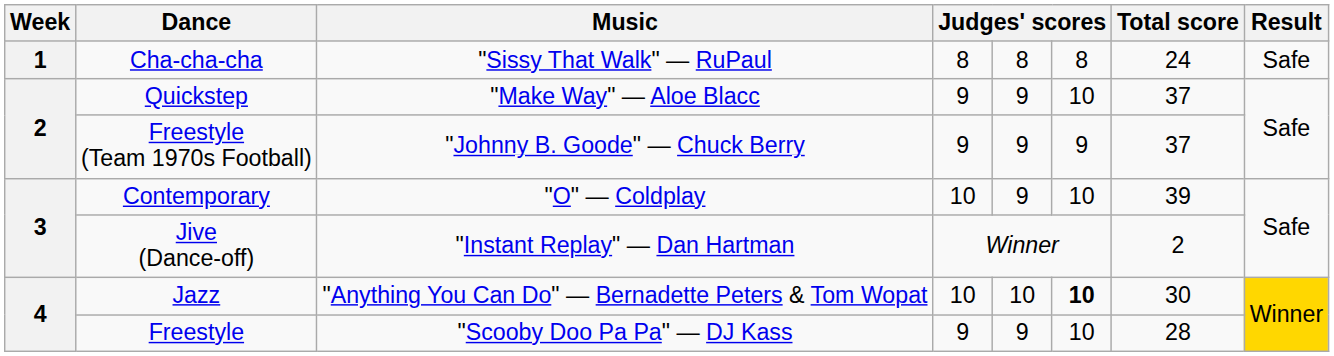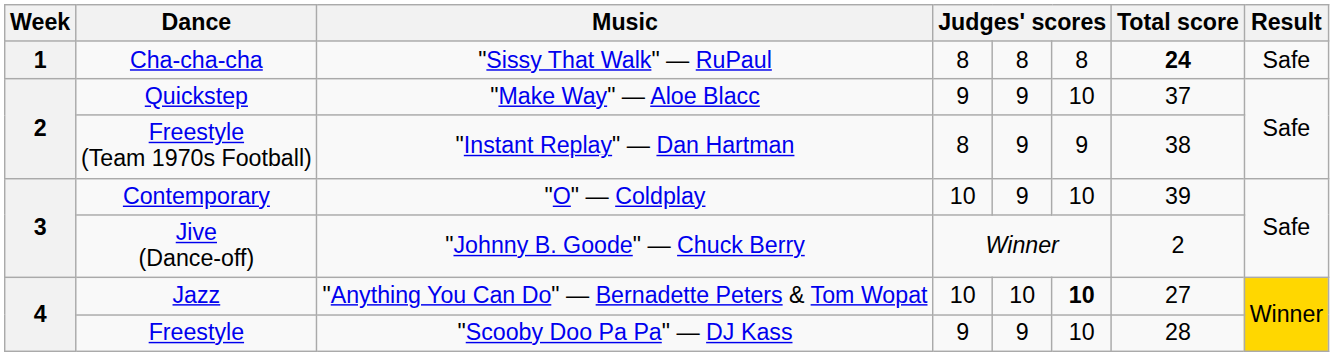 <table class="wikitable unsortable" style="text-align:center;">
 <tr>
 <th scope="col">Week</th>
 <th scope="col">Dance</th>
 <th scope="col">Music</th>
 <th scope="col" colspan="3">Judges' scores</th>
 <th scope="col">Total score</th>
 <th scope="col">Result</th>
 </tr>
 <tr>
 <th scope="row">1</th>
 <td><a href='#'>Cha-cha-cha</a></td>
 <td>"<a href='#'>Sissy That Walk</a>" — <a href='#'>RuPaul</a></td>
 <td>8</td>
 <td>8</td>
 <td>8</td>
-<td>24</td>
+<td><strong>24</strong></td>
 <td>Safe</td>
 </tr>
 <tr>
 <th rowspan="2" scope="row">2</th>
 <td><a href='#'>Quickstep</a></td>
 <td>"<a href='#'>Make Way</a>" — <a href='#'>Aloe Blacc</a></td>
 <td>9</td>
 <td>9</td>
 <td>10</td>
 <td>37</td>
 <td rowspan="2">Safe</td>
 </tr>
 <tr>
 <td><a href='#'>Freestyle</a><br>(Team 1970s Football)</td>
-<td>"<a href='#'>Johnny B. Goode</a>" — <a href='#'>Chuck Berry</a></td>
+<td>"<a href='#'>Instant Replay</a>" — <a href='#'>Dan Hartman</a></td>
+<td>8</td>
 <td>9</td>
 <td>9</td>
-<td>9</td>
-<td>37</td>
+<td>38</td>
 </tr>
 <tr>
 <th rowspan="2" scope="row">3</th>
 <td><a href='#'>Contemporary</a></td>
 <td>"<a href='#'>O</a>" — <a href='#'>Coldplay</a></td>
 <td>10</td>
 <td>9</td>
 <td>10</td>
 <td>39</td>
 <td rowspan="2">Safe</td>
 </tr>
 <tr>
 <td><a href='#'>Jive</a><br>(Dance-off)</td>
-<td>"<a href='#'>Instant Replay</a>" — <a href='#'>Dan Hartman</a></td>
+<td>"<a href='#'>Johnny B. Goode</a>" — <a href='#'>Chuck Berry</a></td>
 <td colspan="3"><em>Winner</em></td>
 <td>2</td>
 </tr>
 <tr>
 <th rowspan="2" scope="row">4</th>
 <td><a href='#'>Jazz</a></td>
 <td>"<a href='#'>Anything You Can Do</a>" — <a href='#'>Bernadette Peters</a> & <a href='#'>Tom Wopat</a></td>
 <td>10</td>
 <td>10</td>
 <td><strong>10</strong></td>
-<td>30</td>
+<td>27</td>
 <td rowspan="2" bgcolor="gold">Winner</td>
 </tr>
 <tr>
 <td><a href='#'>Freestyle</a></td>
 <td>"<a href='#'>Scooby Doo Pa Pa</a>" — <a href='#'>DJ Kass</a></td>
 <td>9</td>
 <td>9</td>
 <td>10</td>
 <td>28</td>
 </tr>
 </table>
